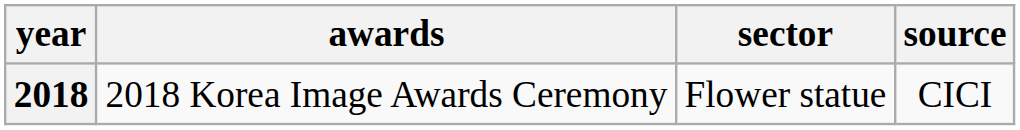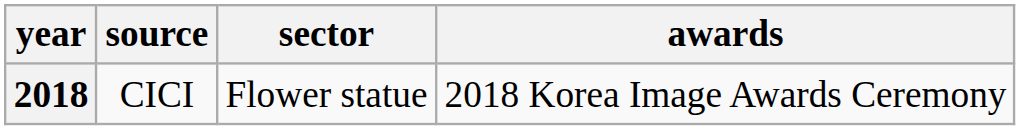 <table class = "wikitable" style = "text-align: center;">
 <tr>
 <th>year</th>
+<th>source</th>
+<th>sector</th>
 <th>awards</th>
-<th>sector</th>
-<th>source</th>
 </tr>
 <tr>
 <th>2018</th>
+<td>CICI </td>
+<td>Flower statue</td>
 <td>2018 Korea Image Awards Ceremony</td>
-<td>Flower statue</td>
-<td>CICI </td>
 </tr>
 </table>
